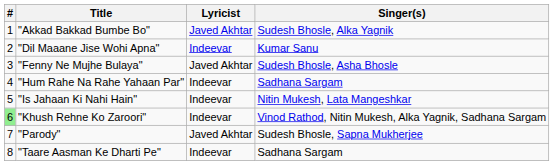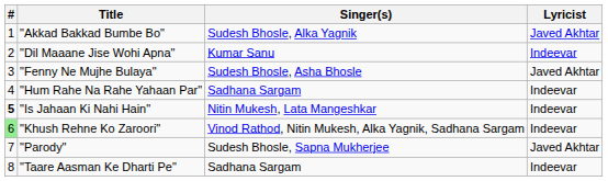 <table class="wikitable sortable" style="font-size:95%;">
 <tr>
 <th>#</th>
 <th>Title</th>
+<th>Singer(s)</th>
 <th>Lyricist</th>
-<th>Singer(s)</th>
 </tr>
 <tr>
 <td>1</td>
 <td>"Akkad Bakkad Bumbe Bo"</td>
+<td><a href='#'>Sudesh Bhosle</a>, <a href='#'>Alka Yagnik</a></td>
 <td><a href='#'>Javed Akhtar</a></td>
-<td><a href='#'>Sudesh Bhosle</a>, <a href='#'>Alka Yagnik</a></td>
 </tr>
 <tr>
 <td>2</td>
 <td>"Dil Maaane Jise Wohi Apna"</td>
+<td><a href='#'>Kumar Sanu</a></td>
 <td><a href='#'>Indeevar</a></td>
-<td><a href='#'>Kumar Sanu</a></td>
 </tr>
 <tr>
 <td>3</td>
 <td>"Fenny Ne Mujhe Bulaya"</td>
+<td><a href='#'>Sudesh Bhosle</a>, <a href='#'>Asha Bhosle</a></td>
 <td>Javed Akhtar</td>
-<td><a href='#'>Sudesh Bhosle</a>, <a href='#'>Asha Bhosle</a></td>
 </tr>
 <tr>
 <td>4</td>
 <td>"Hum Rahe Na Rahe Yahaan Par"</td>
+<td><a href='#'>Sadhana Sargam</a></td>
 <td>Indeevar</td>
-<td><a href='#'>Sadhana Sargam</a></td>
 </tr>
 <tr>
-<td>5</td>
+<td><strong>5</strong></td>
 <td>"Is Jahaan Ki Nahi Hain"</td>
+<td><a href='#'>Nitin Mukesh</a>, <a href='#'>Lata Mangeshkar</a></td>
 <td>Indeevar</td>
-<td><a href='#'>Nitin Mukesh</a>, <a href='#'>Lata Mangeshkar</a></td>
 </tr>
 <tr>
 <td style="background: lightgreen;">6</td>
 <td>"Khush Rehne Ko Zaroori"</td>
+<td><a href='#'>Vinod Rathod</a>, Nitin Mukesh, Alka Yagnik, Sadhana Sargam</td>
 <td>Indeevar</td>
-<td><a href='#'>Vinod Rathod</a>, Nitin Mukesh, Alka Yagnik, Sadhana Sargam</td>
 </tr>
 <tr>
 <td>7</td>
 <td>"Parody"</td>
+<td>Sudesh Bhosle, <a href='#'>Sapna Mukherjee</a></td>
 <td>Javed Akhtar</td>
-<td>Sudesh Bhosle, <a href='#'>Sapna Mukherjee</a></td>
 </tr>
 <tr>
 <td>8</td>
 <td>"Taare Aasman Ke Dharti Pe"</td>
+<td>Sadhana Sargam</td>
 <td>Indeevar</td>
-<td>Sadhana Sargam</td>
 </tr>
 </table>
